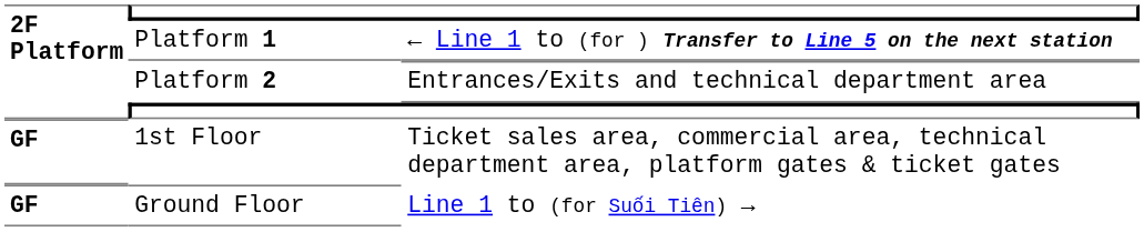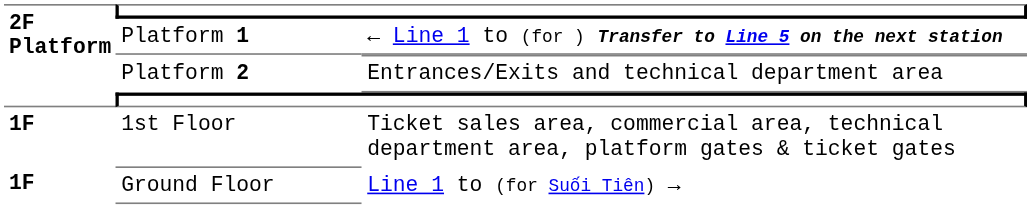 <table border=0 cellspacing=0 cellpadding=3>
 <tr>
 <td style="border-bottom:solid 1px gray;vertical-align:top;border-top:solid 1px gray;" rowspan=4;><strong>2F<br>Platform</strong></td>
 <td style="border-top:solid 1px gray;border-right:solid 2px black;border-left:solid 2px black;border-bottom:solid 2px black;text-align:center;" colspan=2></td>
 </tr>
 <tr>
 <td style="border-bottom:solid 1px gray;" width=150>Platform <span><strong>1</strong></span></td>
 <td style="border-bottom:solid 1px gray;" width=390>←  <a href='#'>Line 1</a> to  <small>(for )</small> <small><strong><em>Transfer to <em></em> <a href='#'>Line 5</a> on the next station</em></strong></small></td>
 </tr>
 <tr>
 <td>Platform <span><strong>2</strong></span></td>
 <td style="border-top:solid 1px gray;border-bottom:solid 1px gray; vertical-align:top" width=420>Entrances/Exits and technical department area</td>
 </tr>
 <tr>
 <td style="border-top:solid 2px black;border-right:solid 2px black;border-left:solid 2px black;border-bottom:solid 1px gray;text-align:center;" colspan=2></td>
 </tr>
 <tr>
-<td style="border-bottom:solid 1px gray;border-top:solid 1px gray; vertical-align:top" width=50><strong>GF</strong></td>
+<td style="vertical-align:top"><strong>1F</strong></td>
 <td style="vertical-align:top">1st Floor</td>
 <td style="vertical-align:top">Ticket sales area, commercial area, technical department area, platform gates & ticket gates</td>
 </tr>
 <tr>
-<td style="border-bottom:solid 1px gray;border-top:solid 1px gray; vertical-align:top" width=50><strong>GF</strong></td>
+<td style="vertical-align:top"><strong>1F</strong></td>
 <td style="border-top:solid 1px gray;border-bottom:solid 1px gray; vertical-align:top" width=100>Ground Floor</td>
 <td>  <a href='#'>Line 1</a> to  <small>(for <a href='#'>Suối Tiên</a>)</small> →</td>
 </tr>
 </table>
